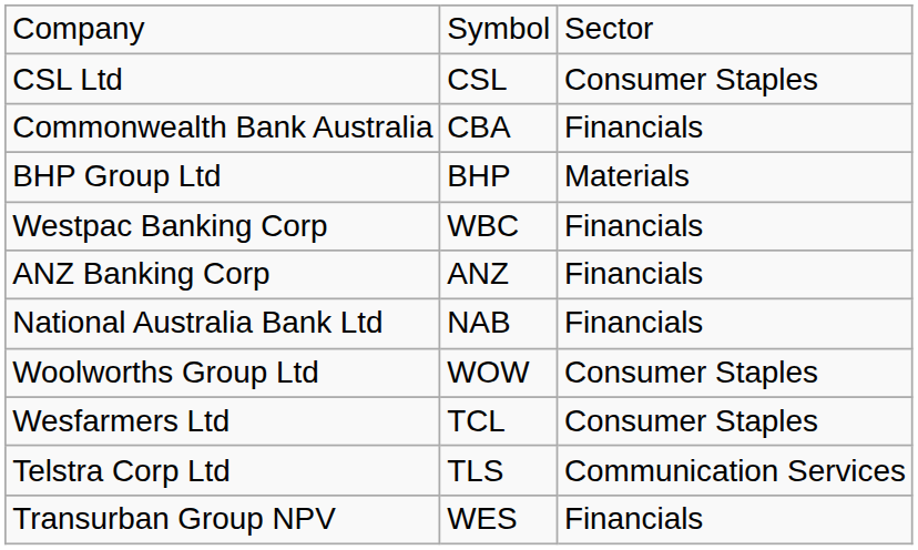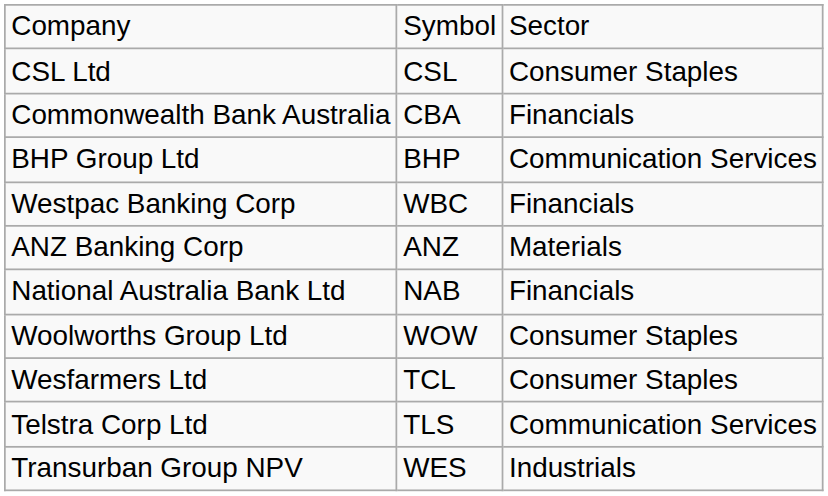 <table class="wikitable">
 <tr>
 <td>Company</td>
 <td>Symbol</td>
 <td>Sector</td>
 </tr>
 <tr>
 <td>CSL Ltd</td>
 <td>CSL</td>
 <td>Consumer Staples</td>
 </tr>
 <tr>
 <td>Commonwealth Bank Australia</td>
 <td>CBA</td>
 <td>Financials</td>
 </tr>
 <tr>
 <td>BHP Group Ltd</td>
 <td>BHP</td>
-<td>Materials</td>
+<td>Communication Services</td>
 </tr>
 <tr>
 <td>Westpac Banking Corp</td>
 <td>WBC</td>
 <td>Financials</td>
 </tr>
 <tr>
 <td>ANZ Banking Corp</td>
 <td>ANZ</td>
-<td>Financials</td>
+<td>Materials</td>
 </tr>
 <tr>
 <td>National Australia Bank Ltd</td>
 <td>NAB</td>
 <td>Financials</td>
 </tr>
 <tr>
 <td>Woolworths Group Ltd</td>
 <td>WOW</td>
 <td>Consumer Staples</td>
 </tr>
 <tr>
 <td>Wesfarmers Ltd</td>
 <td>TCL</td>
 <td>Consumer Staples</td>
 </tr>
 <tr>
 <td>Telstra Corp Ltd</td>
 <td>TLS</td>
 <td>Communication Services</td>
 </tr>
 <tr>
 <td>Transurban Group NPV</td>
 <td>WES</td>
-<td>Financials</td>
+<td>Industrials</td>
 </tr>
 </table>
